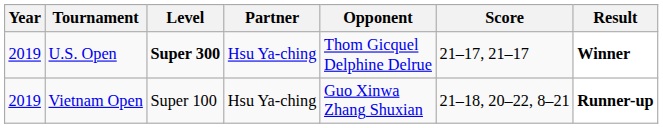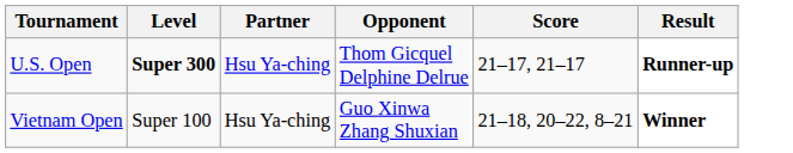 <table class="sortable wikitable" style="font-size: 90%;">
 <tr>
-<th>Year</th>
 <th>Tournament</th>
 <th>Level</th>
 <th>Partner</th>
 <th>Opponent</th>
 <th>Score</th>
 <th>Result</th>
 </tr>
 <tr>
-<td align="center"><a href='#'>2019</a></td>
 <td align="left"><a href='#'>U.S. Open</a></td>
 <td align="left"><strong>Super 300</strong></td>
 <td align="left"> <a href='#'>Hsu Ya-ching</a></td>
 <td align="left"> <a href='#'>Thom Gicquel</a><br> <a href='#'>Delphine Delrue</a></td>
 <td align="left">21–17, 21–17</td>
-<td style="text-align:left; background:white"> <strong>Winner</strong></td>
+<td style="text-align:left; background:white"> <strong>Runner-up</strong></td>
 </tr>
 <tr>
-<td align="center"><a href='#'>2019</a></td>
 <td align="left"><a href='#'>Vietnam Open</a></td>
 <td align="left">Super 100</td>
 <td align="left"> Hsu Ya-ching</td>
 <td align="left"> <a href='#'>Guo Xinwa</a><br> <a href='#'>Zhang Shuxian</a></td>
 <td align="left">21–18, 20–22, 8–21</td>
-<td style="text-align:left; background:white"> <strong>Runner-up</strong></td>
+<td style="text-align:left; background:white"> <strong>Winner</strong></td>
 </tr>
 </table>
